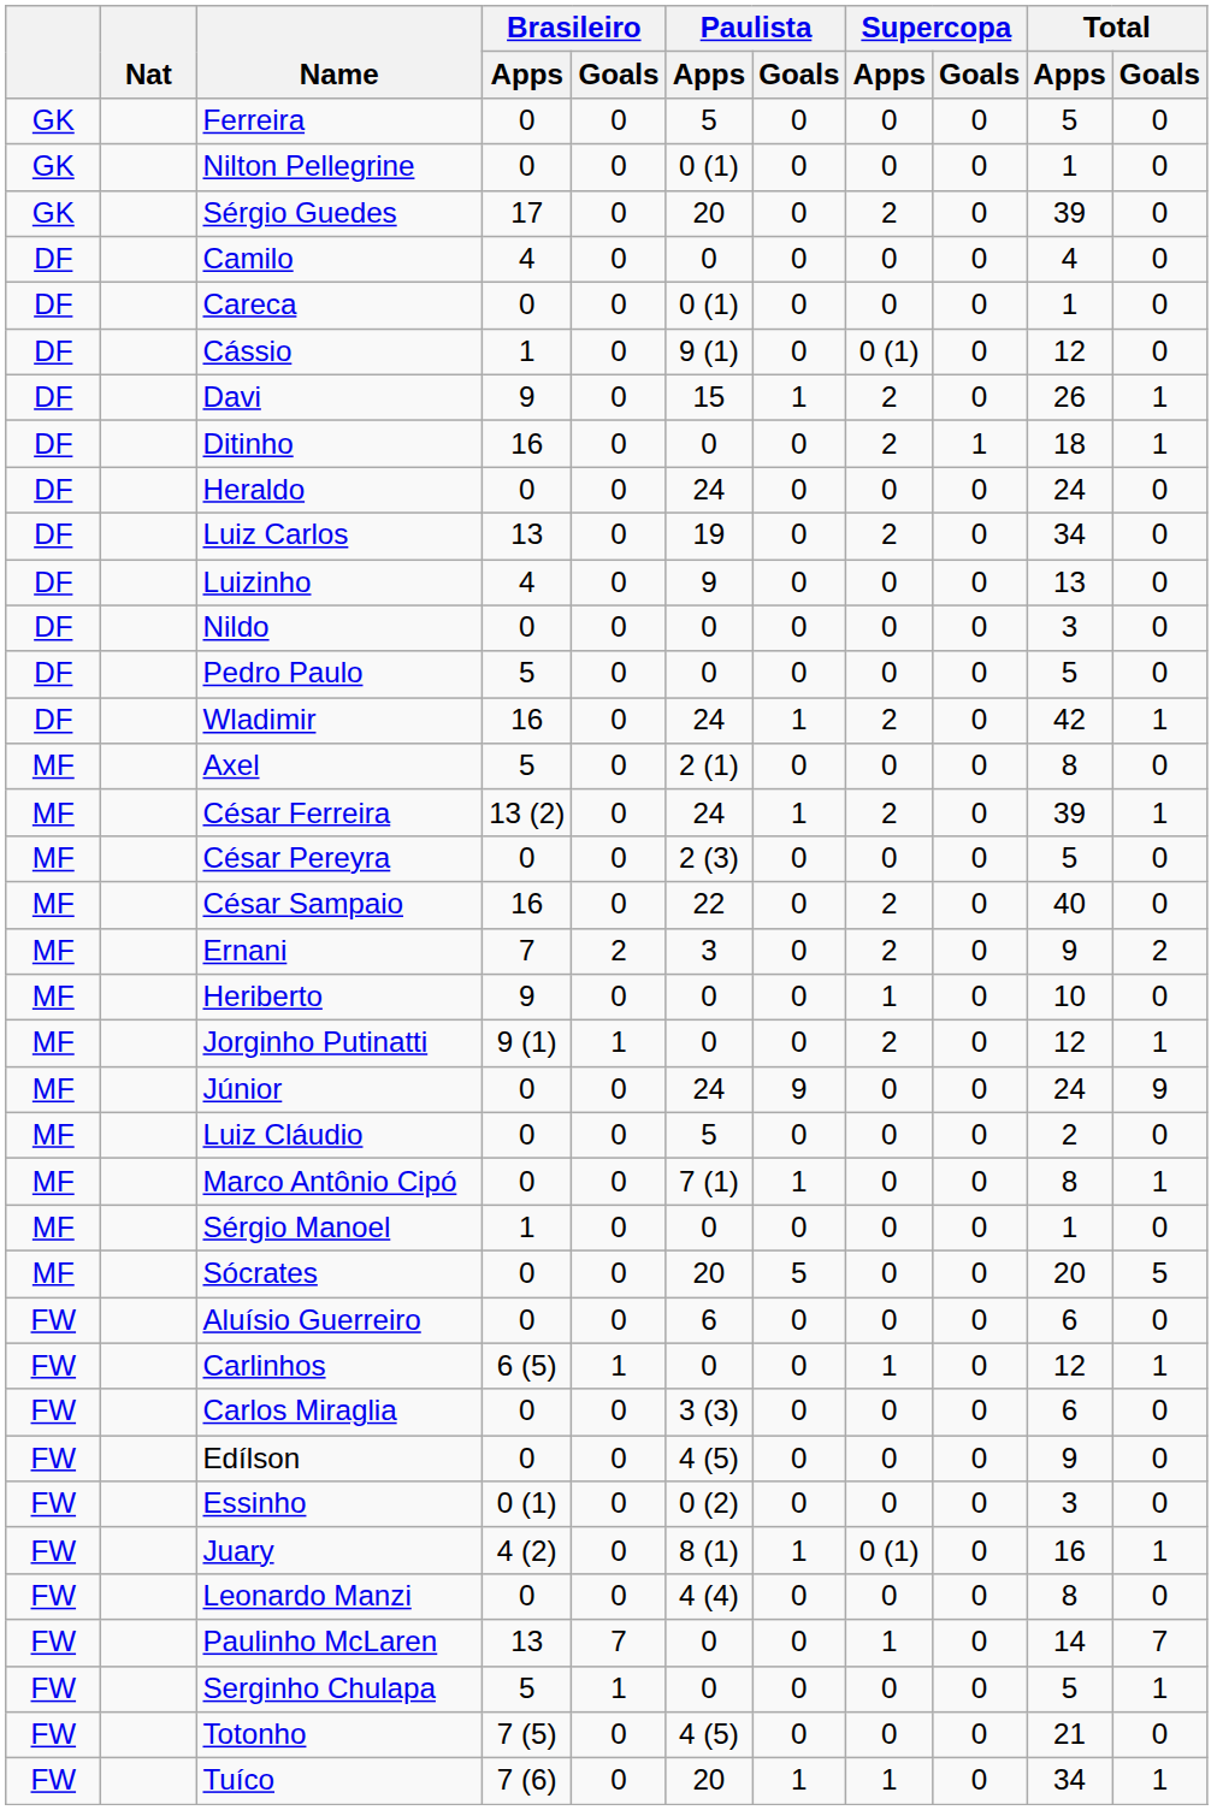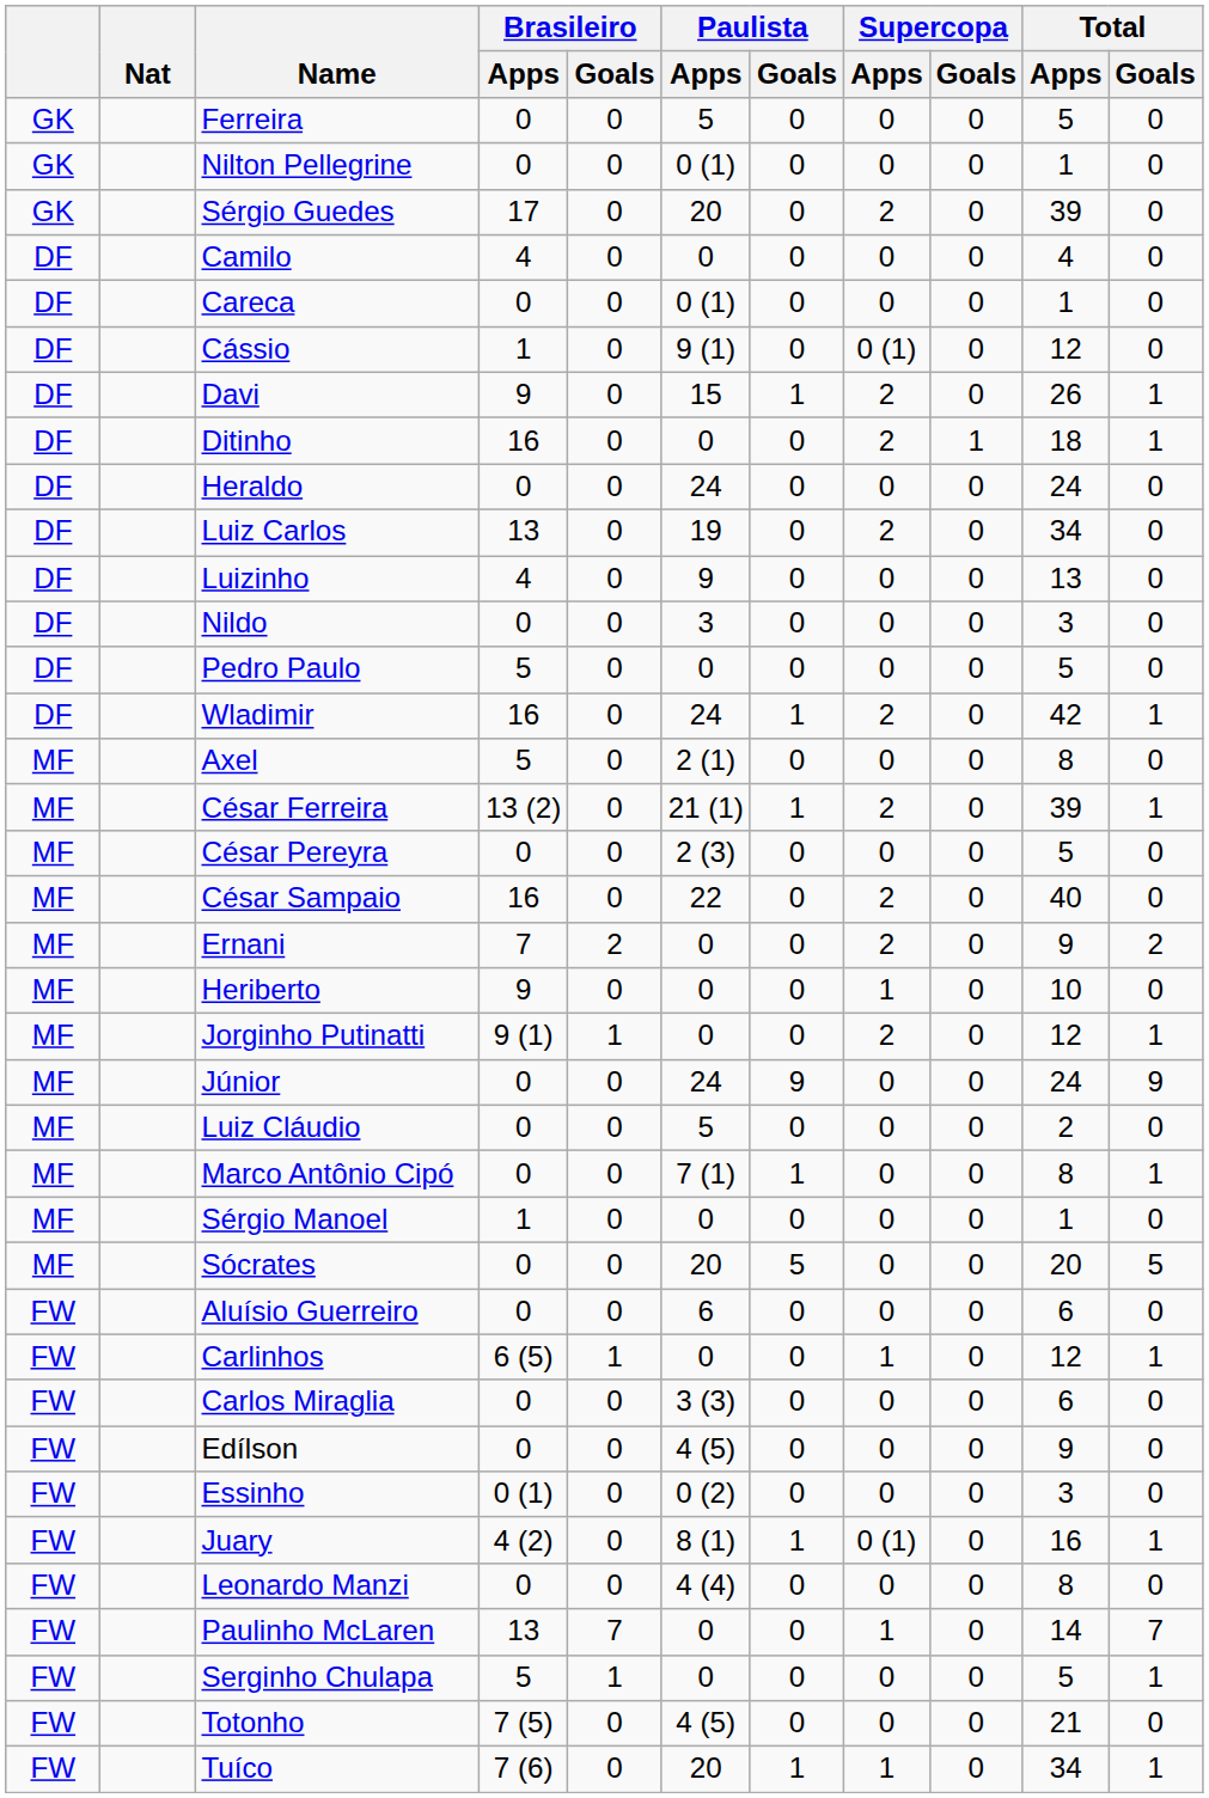 <table class="wikitable sortable" style="text-align:center;">
 <tr>
 <th rowspan="2" width="45" valign="bottom"></th>
 <th rowspan="2" width="45" valign="bottom">Nat</th>
 <th rowspan="2" width="150" valign="bottom">Name</th>
 <th colspan="2" width="85"><a href='#'>Brasileiro</a></th>
 <th colspan="2" width="85"><a href='#'>Paulista</a></th>
 <th colspan="2" width="85"><a href='#'>Supercopa</a></th>
 <th colspan="2" width="85">Total</th>
 </tr>
 <tr>
 <th>Apps</th>
 <th>Goals</th>
 <th>Apps</th>
 <th>Goals</th>
 <th>Apps</th>
 <th>Goals</th>
 <th>Apps</th>
 <th>Goals</th>
 </tr>
 <tr>
 <td><a href='#'>GK</a></td>
 <td></td>
 <td align=left><a href='#'>Ferreira</a></td>
 <td>0</td>
 <td>0</td>
 <td>5</td>
 <td>0</td>
 <td>0</td>
 <td>0</td>
 <td>5</td>
 <td>0</td>
 </tr>
 <tr>
 <td><a href='#'>GK</a></td>
 <td></td>
 <td align=left><a href='#'>Nilton Pellegrine</a></td>
 <td>0</td>
 <td>0</td>
 <td>0 (1)</td>
 <td>0</td>
 <td>0</td>
 <td>0</td>
 <td>1</td>
 <td>0</td>
 </tr>
 <tr>
 <td><a href='#'>GK</a></td>
 <td></td>
 <td align=left><a href='#'>Sérgio Guedes</a></td>
 <td>17</td>
 <td>0</td>
 <td>20</td>
 <td>0</td>
 <td>2</td>
 <td>0</td>
 <td>39</td>
 <td>0</td>
 </tr>
 <tr>
 <td><a href='#'>DF</a></td>
 <td></td>
 <td align=left><a href='#'>Camilo</a></td>
 <td>4</td>
 <td>0</td>
 <td>0</td>
 <td>0</td>
 <td>0</td>
 <td>0</td>
 <td>4</td>
 <td>0</td>
 </tr>
 <tr>
 <td><a href='#'>DF</a></td>
 <td></td>
 <td align=left><a href='#'>Careca</a></td>
 <td>0</td>
 <td>0</td>
 <td>0 (1)</td>
 <td>0</td>
 <td>0</td>
 <td>0</td>
 <td>1</td>
 <td>0</td>
 </tr>
 <tr>
 <td><a href='#'>DF</a></td>
 <td></td>
 <td align=left><a href='#'>Cássio</a></td>
 <td>1</td>
 <td>0</td>
 <td>9 (1)</td>
 <td>0</td>
 <td>0 (1)</td>
 <td>0</td>
 <td>12</td>
 <td>0</td>
 </tr>
 <tr>
 <td><a href='#'>DF</a></td>
 <td></td>
 <td align=left><a href='#'>Davi</a></td>
 <td>9</td>
 <td>0</td>
 <td>15</td>
 <td>1</td>
 <td>2</td>
 <td>0</td>
 <td>26</td>
 <td>1</td>
 </tr>
 <tr>
 <td><a href='#'>DF</a></td>
 <td></td>
 <td align=left><a href='#'>Ditinho</a></td>
 <td>16</td>
 <td>0</td>
 <td>0</td>
 <td>0</td>
 <td>2</td>
 <td>1</td>
 <td>18</td>
 <td>1</td>
 </tr>
 <tr>
 <td><a href='#'>DF</a></td>
 <td></td>
 <td align=left><a href='#'>Heraldo</a></td>
 <td>0</td>
 <td>0</td>
 <td>24</td>
 <td>0</td>
 <td>0</td>
 <td>0</td>
 <td>24</td>
 <td>0</td>
 </tr>
 <tr>
 <td><a href='#'>DF</a></td>
 <td></td>
 <td align=left><a href='#'>Luiz Carlos</a></td>
 <td>13</td>
 <td>0</td>
 <td>19</td>
 <td>0</td>
 <td>2</td>
 <td>0</td>
 <td>34</td>
 <td>0</td>
 </tr>
 <tr>
 <td><a href='#'>DF</a></td>
 <td></td>
 <td align=left><a href='#'>Luizinho</a></td>
 <td>4</td>
 <td>0</td>
 <td>9</td>
 <td>0</td>
 <td>0</td>
 <td>0</td>
 <td>13</td>
 <td>0</td>
 </tr>
 <tr>
 <td><a href='#'>DF</a></td>
 <td></td>
 <td align=left><a href='#'>Nildo</a></td>
 <td>0</td>
 <td>0</td>
-<td>0</td>
+<td>3</td>
 <td>0</td>
 <td>0</td>
 <td>0</td>
 <td>3</td>
 <td>0</td>
 </tr>
 <tr>
 <td><a href='#'>DF</a></td>
 <td></td>
 <td align=left><a href='#'>Pedro Paulo</a></td>
 <td>5</td>
 <td>0</td>
 <td>0</td>
 <td>0</td>
 <td>0</td>
 <td>0</td>
 <td>5</td>
 <td>0</td>
 </tr>
 <tr>
 <td><a href='#'>DF</a></td>
 <td></td>
 <td align=left><a href='#'>Wladimir</a></td>
 <td>16</td>
 <td>0</td>
 <td>24</td>
 <td>1</td>
 <td>2</td>
 <td>0</td>
 <td>42</td>
 <td>1</td>
 </tr>
 <tr>
 <td><a href='#'>MF</a></td>
 <td></td>
 <td align=left><a href='#'>Axel</a></td>
 <td>5</td>
 <td>0</td>
 <td>2 (1)</td>
 <td>0</td>
 <td>0</td>
 <td>0</td>
 <td>8</td>
 <td>0</td>
 </tr>
 <tr>
 <td><a href='#'>MF</a></td>
 <td></td>
 <td align=left><a href='#'>César Ferreira</a></td>
 <td>13 (2)</td>
 <td>0</td>
-<td>24</td>
+<td>21 (1)</td>
 <td>1</td>
 <td>2</td>
 <td>0</td>
 <td>39</td>
 <td>1</td>
 </tr>
 <tr>
 <td><a href='#'>MF</a></td>
 <td></td>
 <td align=left><a href='#'>César Pereyra</a></td>
 <td>0</td>
 <td>0</td>
 <td>2 (3)</td>
 <td>0</td>
 <td>0</td>
 <td>0</td>
 <td>5</td>
 <td>0</td>
 </tr>
 <tr>
 <td><a href='#'>MF</a></td>
 <td></td>
 <td align=left><a href='#'>César Sampaio</a></td>
 <td>16</td>
 <td>0</td>
 <td>22</td>
 <td>0</td>
 <td>2</td>
 <td>0</td>
 <td>40</td>
 <td>0</td>
 </tr>
 <tr>
 <td><a href='#'>MF</a></td>
 <td></td>
 <td align=left><a href='#'>Ernani</a></td>
 <td>7</td>
 <td>2</td>
-<td>3</td>
+<td>0</td>
 <td>0</td>
 <td>2</td>
 <td>0</td>
 <td>9</td>
 <td>2</td>
 </tr>
 <tr>
 <td><a href='#'>MF</a></td>
 <td></td>
 <td align=left><a href='#'>Heriberto</a></td>
 <td>9</td>
 <td>0</td>
 <td>0</td>
 <td>0</td>
 <td>1</td>
 <td>0</td>
 <td>10</td>
 <td>0</td>
 </tr>
 <tr>
 <td><a href='#'>MF</a></td>
 <td></td>
 <td align=left><a href='#'>Jorginho Putinatti</a></td>
 <td>9 (1)</td>
 <td>1</td>
 <td>0</td>
 <td>0</td>
 <td>2</td>
 <td>0</td>
 <td>12</td>
 <td>1</td>
 </tr>
 <tr>
 <td><a href='#'>MF</a></td>
 <td></td>
 <td align=left><a href='#'>Júnior</a></td>
 <td>0</td>
 <td>0</td>
 <td>24</td>
 <td>9</td>
 <td>0</td>
 <td>0</td>
 <td>24</td>
 <td>9</td>
 </tr>
 <tr>
 <td><a href='#'>MF</a></td>
 <td></td>
 <td align=left><a href='#'>Luiz Cláudio</a></td>
 <td>0</td>
 <td>0</td>
 <td>5</td>
 <td>0</td>
 <td>0</td>
 <td>0</td>
 <td>2</td>
 <td>0</td>
 </tr>
 <tr>
 <td><a href='#'>MF</a></td>
 <td></td>
 <td align=left><a href='#'>Marco Antônio Cipó</a></td>
 <td>0</td>
 <td>0</td>
 <td>7 (1)</td>
 <td>1</td>
 <td>0</td>
 <td>0</td>
 <td>8</td>
 <td>1</td>
 </tr>
 <tr>
 <td><a href='#'>MF</a></td>
 <td></td>
 <td align=left><a href='#'>Sérgio Manoel</a></td>
 <td>1</td>
 <td>0</td>
 <td>0</td>
 <td>0</td>
 <td>0</td>
 <td>0</td>
 <td>1</td>
 <td>0</td>
 </tr>
 <tr>
 <td><a href='#'>MF</a></td>
 <td></td>
 <td align=left><a href='#'>Sócrates</a></td>
 <td>0</td>
 <td>0</td>
 <td>20</td>
 <td>5</td>
 <td>0</td>
 <td>0</td>
 <td>20</td>
 <td>5</td>
 </tr>
 <tr>
 <td><a href='#'>FW</a></td>
 <td></td>
 <td align=left><a href='#'>Aluísio Guerreiro</a></td>
 <td>0</td>
 <td>0</td>
 <td>6</td>
 <td>0</td>
 <td>0</td>
 <td>0</td>
 <td>6</td>
 <td>0</td>
 </tr>
 <tr>
 <td><a href='#'>FW</a></td>
 <td></td>
 <td align=left><a href='#'>Carlinhos</a></td>
 <td>6 (5)</td>
 <td>1</td>
 <td>0</td>
 <td>0</td>
 <td>1</td>
 <td>0</td>
 <td>12</td>
 <td>1</td>
 </tr>
 <tr>
 <td><a href='#'>FW</a></td>
 <td></td>
 <td align=left><a href='#'>Carlos Miraglia</a></td>
 <td>0</td>
 <td>0</td>
 <td>3 (3)</td>
 <td>0</td>
 <td>0</td>
 <td>0</td>
 <td>6</td>
 <td>0</td>
 </tr>
 <tr>
 <td><a href='#'>FW</a></td>
 <td></td>
 <td align=left>Edílson</td>
 <td>0</td>
 <td>0</td>
 <td>4 (5)</td>
 <td>0</td>
 <td>0</td>
 <td>0</td>
 <td>9</td>
 <td>0</td>
 </tr>
 <tr>
 <td><a href='#'>FW</a></td>
 <td></td>
 <td align=left><a href='#'>Essinho</a></td>
 <td>0 (1)</td>
 <td>0</td>
 <td>0 (2)</td>
 <td>0</td>
 <td>0</td>
 <td>0</td>
 <td>3</td>
 <td>0</td>
 </tr>
 <tr>
 <td><a href='#'>FW</a></td>
 <td></td>
 <td align=left><a href='#'>Juary</a></td>
 <td>4 (2)</td>
 <td>0</td>
 <td>8 (1)</td>
 <td>1</td>
 <td>0 (1)</td>
 <td>0</td>
 <td>16</td>
 <td>1</td>
 </tr>
 <tr>
 <td><a href='#'>FW</a></td>
 <td></td>
 <td align=left><a href='#'>Leonardo Manzi</a></td>
 <td>0</td>
 <td>0</td>
 <td>4 (4)</td>
 <td>0</td>
 <td>0</td>
 <td>0</td>
 <td>8</td>
 <td>0</td>
 </tr>
 <tr>
 <td><a href='#'>FW</a></td>
 <td></td>
 <td align=left><a href='#'>Paulinho McLaren</a></td>
 <td>13</td>
 <td>7</td>
 <td>0</td>
 <td>0</td>
 <td>1</td>
 <td>0</td>
 <td>14</td>
 <td>7</td>
 </tr>
 <tr>
 <td><a href='#'>FW</a></td>
 <td></td>
 <td align=left><a href='#'>Serginho Chulapa</a></td>
 <td>5</td>
 <td>1</td>
 <td>0</td>
 <td>0</td>
 <td>0</td>
 <td>0</td>
 <td>5</td>
 <td>1</td>
 </tr>
 <tr>
 <td><a href='#'>FW</a></td>
 <td></td>
 <td align=left><a href='#'>Totonho</a></td>
 <td>7 (5)</td>
 <td>0</td>
 <td>4 (5)</td>
 <td>0</td>
 <td>0</td>
 <td>0</td>
 <td>21</td>
 <td>0</td>
 </tr>
 <tr>
 <td><a href='#'>FW</a></td>
 <td></td>
 <td align=left><a href='#'>Tuíco</a></td>
 <td>7 (6)</td>
 <td>0</td>
 <td>20</td>
 <td>1</td>
 <td>1</td>
 <td>0</td>
 <td>34</td>
 <td>1</td>
 </tr>
 <tr>
 </tr>
 </table>
